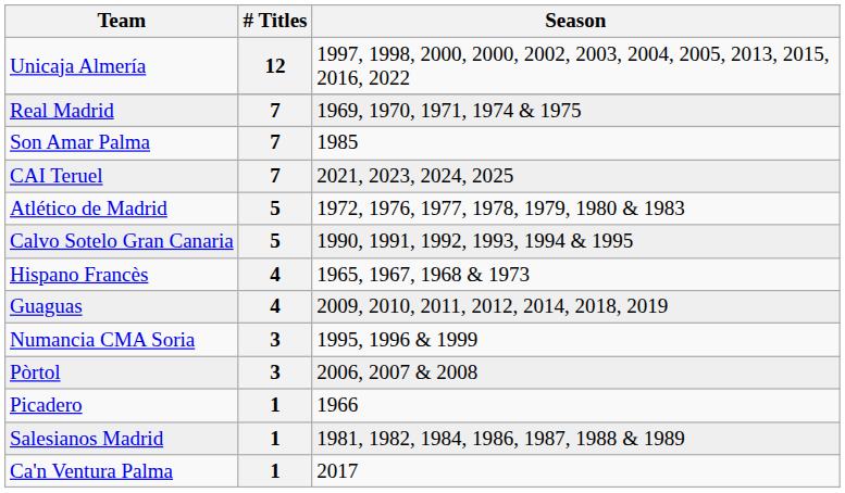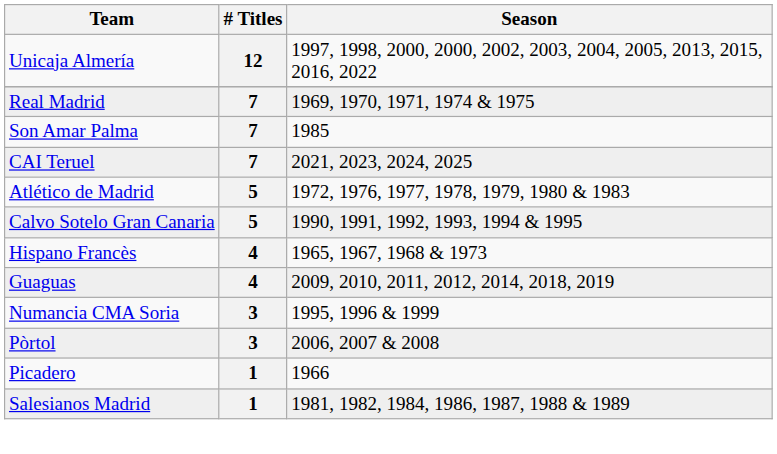 <table class="wikitable">
 <tr>
 <th>Team</th>
 <th># Titles</th>
 <th width="400">Season</th>
 </tr>
 <tr>
 <td align=left> <a href='#'>Unicaja Almería</a></td>
 <th align=center>12</th>
 <td>1997, 1998, 2000, 2000, 2002, 2003, 2004, 2005, 2013, 2015, 2016, 2022</td>
 </tr>
 <tr>
 </tr>
 <tr bgcolor=#EFEFEF>
 <td align=left> <a href='#'>Real Madrid</a></td>
 <th align=center>7</th>
 <td>1969, 1970, 1971, 1974 & 1975</td>
 </tr>
 <tr>
 <td align=left> <a href='#'>Son Amar Palma</a></td>
 <th align=center>7</th>
 <td>1985</td>
 </tr>
 <tr bgcolor=#EFEFEF>
 <td align=left> <a href='#'>CAI Teruel</a></td>
 <th align=center>7</th>
 <td>2021, 2023, 2024, 2025</td>
 </tr>
 <tr>
 <td align=left> <a href='#'>Atlético de Madrid</a></td>
 <th align=center>5</th>
 <td>1972, 1976, 1977, 1978, 1979, 1980 & 1983</td>
 </tr>
 <tr bgcolor=#EFEFEF>
 <td align=left> <a href='#'>Calvo Sotelo Gran Canaria</a></td>
 <th align=center>5</th>
 <td>1990, 1991, 1992, 1993, 1994 & 1995</td>
 </tr>
 <tr>
 <td align=left> <a href='#'>Hispano Francès</a></td>
 <th align=center>4</th>
 <td>1965, 1967, 1968 & 1973</td>
 </tr>
 <tr bgcolor=#EFEFEF>
 <td align=left> <a href='#'>Guaguas</a></td>
 <th align=center>4</th>
 <td>2009, 2010, 2011, 2012, 2014, 2018, 2019</td>
 </tr>
 <tr>
 <td align=left> <a href='#'>Numancia CMA Soria</a></td>
 <th align=center>3</th>
 <td>1995, 1996 & 1999</td>
 </tr>
 <tr bgcolor=#EFEFEF>
 <td align=left> <a href='#'>Pòrtol</a></td>
 <th align=center>3</th>
 <td>2006, 2007 & 2008</td>
 </tr>
 <tr>
 <td align=left> <a href='#'>Picadero</a></td>
 <th align=center>1</th>
 <td>1966</td>
 </tr>
 <tr bgcolor=#EFEFEF>
 <td align=left> <a href='#'>Salesianos Madrid</a></td>
 <th align=center>1</th>
 <td>1981, 1982, 1984, 1986, 1987, 1988 & 1989</td>
 </tr>
-<tr>
-<td align=left> <a href='#'>Ca'n Ventura Palma</a></td>
-<th align=center>1</th>
-<td>2017</td>
-</tr>
 </table>
